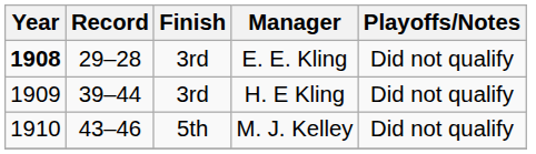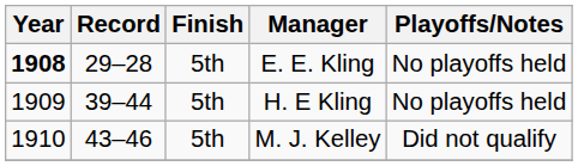 <table class="wikitable" style="text-align:center">
 <tr>
 <th>Year</th>
 <th>Record</th>
 <th>Finish</th>
 <th>Manager</th>
 <th>Playoffs/Notes</th>
 </tr>
 <tr align=center>
 <td><strong>1908</strong></td>
 <td>29–28</td>
-<td>3rd</td>
+<td>5th</td>
 <td>E. E. Kling</td>
-<td>Did not qualify</td>
+<td>No playoffs held</td>
 </tr>
 <tr align=center>
 <td>1909</td>
 <td>39–44</td>
-<td>3rd</td>
+<td>5th</td>
 <td>H. E Kling</td>
-<td>Did not qualify</td>
+<td>No playoffs held</td>
 </tr>
 <tr align=center>
 <td>1910</td>
 <td>43–46</td>
 <td>5th</td>
 <td>M. J. Kelley</td>
 <td>Did not qualify</td>
 </tr>
 <tr align=center>
 </tr>
 </table>
